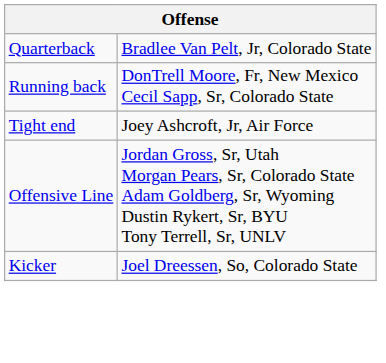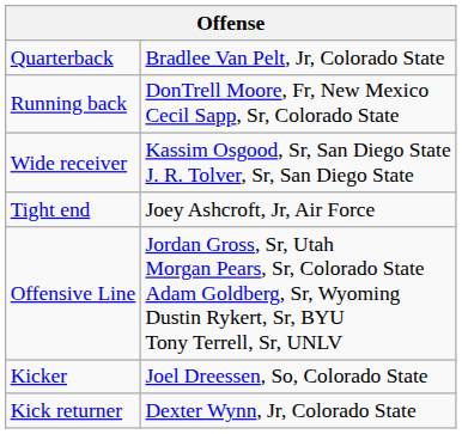 <table class="wikitable" style="font-size: 90%;">
 <tr>
 <th colspan="2">Offense</th>
 </tr>
 <tr>
 <td><a href='#'>Quarterback</a></td>
 <td><a href='#'>Bradlee Van Pelt</a>, Jr, Colorado State</td>
 </tr>
 <tr>
 <td><a href='#'>Running back</a></td>
 <td><a href='#'>DonTrell Moore</a>, Fr, New Mexico<br><a href='#'>Cecil Sapp</a>, Sr, Colorado State</td>
 </tr>
 <tr>
+<td><a href='#'>Wide receiver</a></td>
+<td><a href='#'>Kassim Osgood</a>, Sr, San Diego State<br><a href='#'>J. R. Tolver</a>, Sr, San Diego State</td>
+</tr>
+<tr>
 <td><a href='#'>Tight end</a></td>
 <td>Joey Ashcroft, Jr, Air Force</td>
 </tr>
 <tr>
 <td><a href='#'>Offensive Line</a></td>
 <td><a href='#'>Jordan Gross</a>, Sr, Utah<br><a href='#'>Morgan Pears</a>, Sr, Colorado State<br><a href='#'>Adam Goldberg</a>, Sr, Wyoming<br>Dustin Rykert, Sr, BYU<br>Tony Terrell, Sr, UNLV</td>
 </tr>
 <tr>
 <td><a href='#'>Kicker</a></td>
 <td><a href='#'>Joel Dreessen</a>, So, Colorado State</td>
 </tr>
+<tr>
+<td><a href='#'>Kick returner</a></td>
+<td><a href='#'>Dexter Wynn</a>, Jr, Colorado State</td>
+</tr>
 </table>
